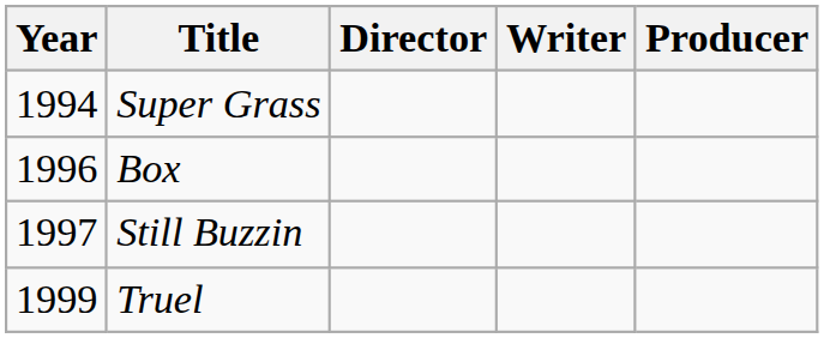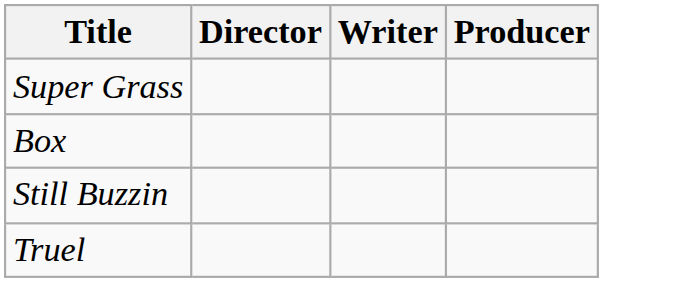 <table class="wikitable">
 <tr>
-<th>Year</th>
 <th>Title</th>
 <th>Director</th>
 <th>Writer</th>
 <th>Producer</th>
 </tr>
 <tr>
-<td>1994</td>
 <td><em>Super Grass</em></td>
 <td></td>
 <td></td>
 <td></td>
 </tr>
 <tr>
-<td>1996</td>
 <td><em>Box</em></td>
 <td></td>
 <td></td>
 <td></td>
 </tr>
 <tr>
-<td>1997</td>
 <td><em>Still Buzzin</em></td>
 <td></td>
 <td></td>
 <td></td>
 </tr>
 <tr>
-<td>1999</td>
 <td><em>Truel</em></td>
 <td></td>
 <td></td>
 <td></td>
 </tr>
 </table>
